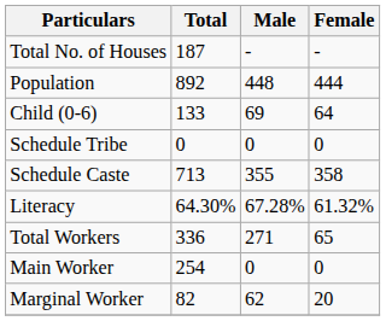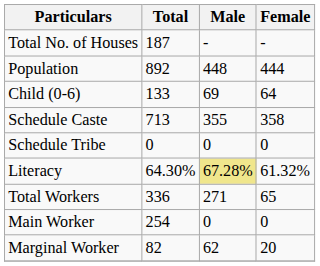 <table class="wikitable sortable">
 <tr>
 <th>Particulars</th>
 <th>Total</th>
 <th>Male</th>
 <th>Female</th>
 </tr>
 <tr>
 <td>Total No. of Houses</td>
 <td>187</td>
 <td>-</td>
 <td>-</td>
 </tr>
 <tr>
 <td>Population</td>
 <td>892</td>
 <td>448</td>
 <td>444</td>
 </tr>
 <tr>
 <td>Child (0-6)</td>
 <td>133</td>
 <td>69</td>
 <td>64</td>
 </tr>
 <tr>
+<td>Schedule Caste</td>
+<td>713</td>
+<td>355</td>
+<td>358</td>
+</tr>
+<tr>
 <td>Schedule Tribe</td>
 <td>0</td>
 <td>0</td>
 <td>0</td>
 </tr>
 <tr>
-<td>Schedule Caste</td>
-<td>713</td>
-<td>355</td>
-<td>358</td>
-</tr>
-<tr>
 <td>Literacy</td>
 <td>64.30%</td>
-<td>67.28%</td>
+<td style="background: khaki;">67.28%</td>
 <td>61.32%</td>
 </tr>
 <tr>
 <td>Total Workers</td>
 <td>336</td>
 <td>271</td>
 <td>65</td>
 </tr>
 <tr>
 <td>Main Worker</td>
 <td>254</td>
 <td>0</td>
 <td>0</td>
 </tr>
 <tr>
 <td>Marginal Worker</td>
 <td>82</td>
 <td>62</td>
 <td>20</td>
 </tr>
 <tr>
 </tr>
 </table>
